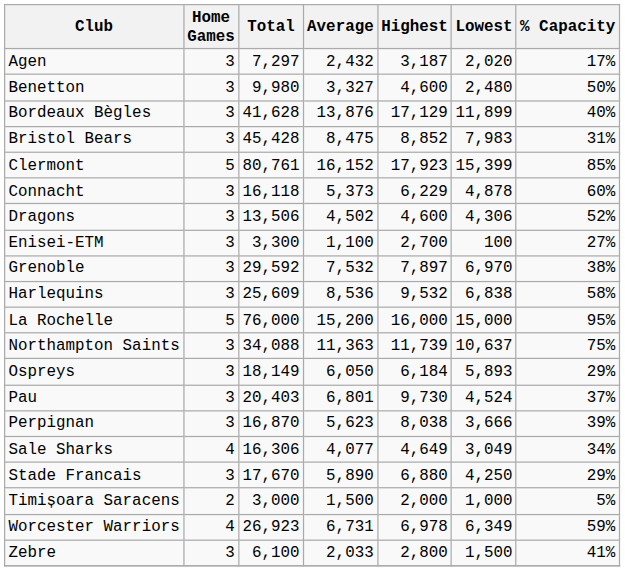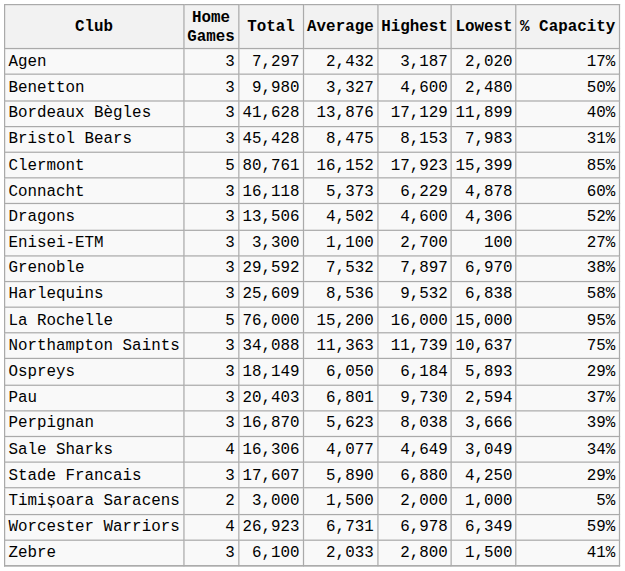 <table class="wikitable sortable" style="text-align:right">
 <tr>
 <th>Club</th>
 <th>Home<br>Games</th>
 <th>Total</th>
 <th>Average</th>
 <th>Highest</th>
 <th>Lowest</th>
 <th>% Capacity</th>
 </tr>
 <tr>
 <td style="text-align:left"> Agen</td>
 <td>3</td>
 <td>7,297</td>
 <td>2,432</td>
 <td>3,187</td>
 <td>2,020</td>
 <td>17%</td>
 </tr>
 <tr>
 <td style="text-align:left"> Benetton</td>
 <td>3</td>
 <td>9,980</td>
 <td>3,327</td>
 <td>4,600</td>
 <td>2,480</td>
 <td>50%</td>
 </tr>
 <tr>
 <td style="text-align:left"> Bordeaux Bègles</td>
 <td>3</td>
 <td>41,628</td>
 <td>13,876</td>
 <td>17,129</td>
 <td>11,899</td>
 <td>40%</td>
 </tr>
 <tr>
 <td style="text-align:left"> Bristol Bears</td>
 <td>3</td>
 <td>45,428</td>
 <td>8,475</td>
-<td>8,852</td>
+<td>8,153</td>
 <td>7,983</td>
 <td>31%</td>
 </tr>
 <tr>
 <td style="text-align:left"> Clermont</td>
 <td>5</td>
 <td>80,761</td>
 <td>16,152</td>
 <td>17,923</td>
 <td>15,399</td>
 <td>85%</td>
 </tr>
 <tr>
 <td style="text-align:left"> Connacht</td>
 <td>3</td>
 <td>16,118</td>
 <td>5,373</td>
 <td>6,229</td>
 <td>4,878</td>
 <td>60%</td>
 </tr>
 <tr>
 <td style="text-align:left"> Dragons</td>
 <td>3</td>
 <td>13,506</td>
 <td>4,502</td>
 <td>4,600</td>
 <td>4,306</td>
 <td>52%</td>
 </tr>
 <tr>
 <td style="text-align:left"> Enisei-ETM</td>
 <td>3</td>
 <td>3,300</td>
 <td>1,100</td>
 <td>2,700</td>
 <td>100</td>
 <td>27%</td>
 </tr>
 <tr>
 <td style="text-align:left"> Grenoble</td>
 <td>3</td>
 <td>29,592</td>
 <td>7,532</td>
 <td>7,897</td>
 <td>6,970</td>
 <td>38%</td>
 </tr>
 <tr>
 <td style="text-align:left"> Harlequins</td>
 <td>3</td>
 <td>25,609</td>
 <td>8,536</td>
 <td>9,532</td>
 <td>6,838</td>
 <td>58%</td>
 </tr>
 <tr>
 <td style="text-align:left"> La Rochelle</td>
 <td>5</td>
 <td>76,000</td>
 <td>15,200</td>
 <td>16,000</td>
 <td>15,000</td>
 <td>95%</td>
 </tr>
 <tr>
 <td style="text-align:left"> Northampton Saints</td>
 <td>3</td>
 <td>34,088</td>
 <td>11,363</td>
 <td>11,739</td>
 <td>10,637</td>
 <td>75%</td>
 </tr>
 <tr>
 <td style="text-align:left"> Ospreys</td>
 <td>3</td>
 <td>18,149</td>
 <td>6,050</td>
 <td>6,184</td>
 <td>5,893</td>
 <td>29%</td>
 </tr>
 <tr>
 <td style="text-align:left"> Pau</td>
 <td>3</td>
 <td>20,403</td>
 <td>6,801</td>
 <td>9,730</td>
-<td>4,524</td>
+<td>2,594</td>
 <td>37%</td>
 </tr>
 <tr>
 <td style="text-align:left"> Perpignan</td>
 <td>3</td>
 <td>16,870</td>
 <td>5,623</td>
 <td>8,038</td>
 <td>3,666</td>
 <td>39%</td>
 </tr>
 <tr>
 <td style="text-align:left"> Sale Sharks</td>
 <td>4</td>
 <td>16,306</td>
 <td>4,077</td>
 <td>4,649</td>
 <td>3,049</td>
 <td>34%</td>
 </tr>
 <tr>
 <td style="text-align:left"> Stade Francais</td>
 <td>3</td>
-<td>17,670</td>
+<td>17,607</td>
 <td>5,890</td>
 <td>6,880</td>
 <td>4,250</td>
 <td>29%</td>
 </tr>
 <tr>
 <td style="text-align:left"> Timișoara Saracens</td>
 <td>2</td>
 <td>3,000</td>
 <td>1,500</td>
 <td>2,000</td>
 <td>1,000</td>
 <td>5%</td>
 </tr>
 <tr>
 <td style="text-align:left"> Worcester Warriors</td>
 <td>4</td>
 <td>26,923</td>
 <td>6,731</td>
 <td>6,978</td>
 <td>6,349</td>
 <td>59%</td>
 </tr>
 <tr>
 <td style="text-align:left"> Zebre</td>
 <td>3</td>
 <td>6,100</td>
 <td>2,033</td>
 <td>2,800</td>
 <td>1,500</td>
 <td>41%</td>
 </tr>
 <tr>
 </tr>
 </table>
